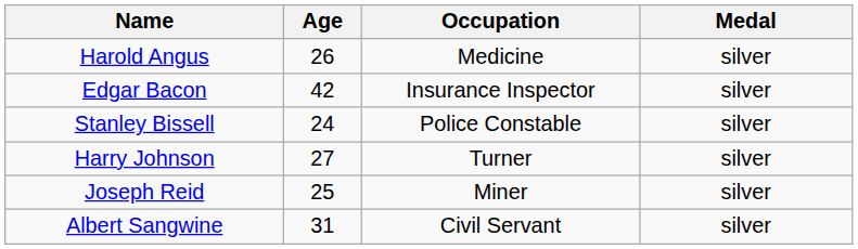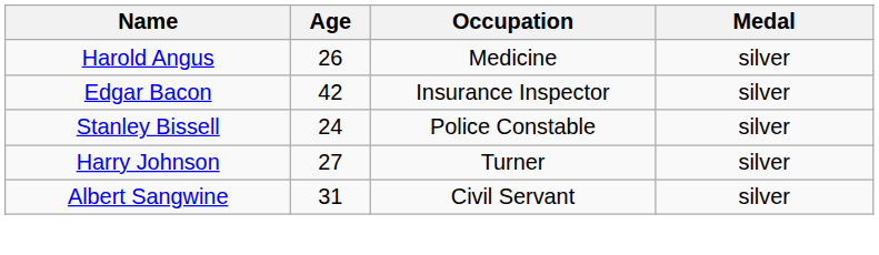 <table class="wikitable" style="text-align: center">
 <tr>
 <th width=200>Name</th>
 <th width=50>Age</th>
 <th width=200>Occupation</th>
 <th width=150>Medal</th>
 </tr>
 <tr>
 <td><a href='#'>Harold Angus</a></td>
 <td>26</td>
 <td>Medicine</td>
 <td>silver</td>
 </tr>
 <tr>
 <td><a href='#'>Edgar Bacon</a></td>
 <td>42</td>
 <td>Insurance Inspector</td>
 <td>silver</td>
 </tr>
 <tr>
 <td><a href='#'>Stanley Bissell</a></td>
 <td>24</td>
 <td>Police Constable</td>
 <td>silver</td>
 </tr>
 <tr>
 <td><a href='#'>Harry Johnson</a></td>
 <td>27</td>
 <td>Turner</td>
 <td>silver</td>
 </tr>
 <tr>
-<td><a href='#'>Joseph Reid</a></td>
-<td>25</td>
-<td>Miner</td>
-<td>silver</td>
-</tr>
-<tr>
 <td><a href='#'>Albert Sangwine</a></td>
 <td>31</td>
 <td>Civil Servant</td>
 <td>silver</td>
 </tr>
 </table>
